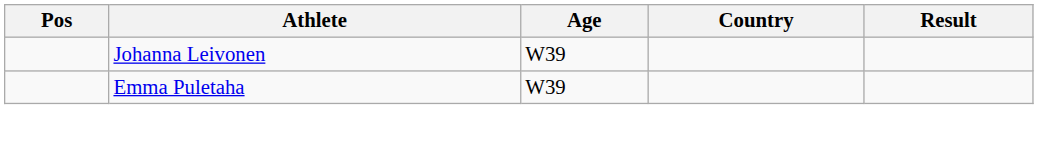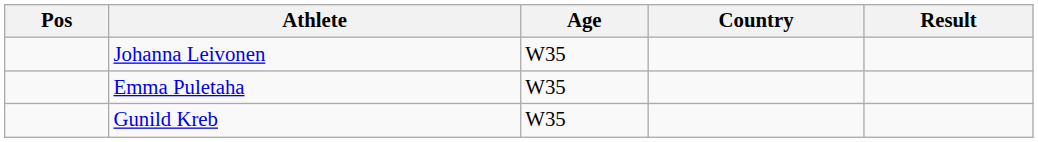 <table class="wikitable"  style="text-align:center; width:50%;">
 <tr>
 <th>Pos</th>
 <th>Athlete</th>
 <th>Age</th>
 <th>Country</th>
 <th>Result</th>
 </tr>
 <tr>
 <td align=center></td>
 <td align=left><a href='#'>Johanna Leivonen</a></td>
-<td align=left>W39</td>
+<td align=left>W35</td>
 <td align=left></td>
 <td></td>
 </tr>
 <tr>
 <td align=center></td>
 <td align=left><a href='#'>Emma Puletaha</a></td>
-<td align=left>W39</td>
+<td align=left>W35</td>
+<td align=left></td>
+<td></td>
+</tr>
+<tr>
+<td align=center></td>
+<td align=left><a href='#'>Gunild Kreb</a></td>
+<td align=left>W35</td>
 <td align=left></td>
 <td></td>
 </tr>
 </table>
